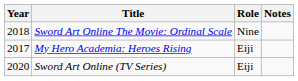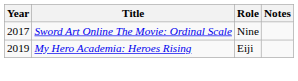 <table class="wikitable">
 <tr>
 <th>Year</th>
 <th>Title</th>
 <th>Role</th>
 <th>Notes</th>
 </tr>
 <tr>
-<td>2018</td>
+<td>2017</td>
 <td><em><a href='#'>Sword Art Online The Movie: Ordinal Scale</a></em></td>
 <td>Nine</td>
 <td></td>
 </tr>
 <tr>
-<td>2017</td>
+<td>2019</td>
 <td><em><a href='#'>My Hero Academia: Heroes Rising</a></em></td>
 <td>Eiji</td>
 <td></td>
 </tr>
-<tr>
-<td>2020</td>
-<td><em>Sword Art Online (TV Series)</em></td>
-<td>Eiji</td>
-<td></td>
-</tr>
 </table>
